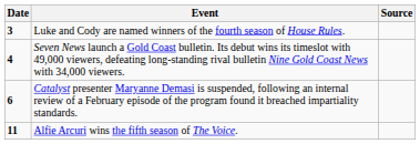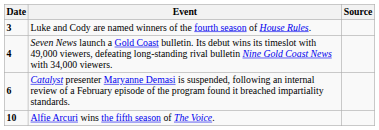 <table class="wikitable">
 <tr>
 <th>Date</th>
 <th>Event</th>
 <th>Source</th>
 </tr>
 <tr>
 <td><strong>3</strong></td>
 <td>Luke and Cody are named winners of the <a href='#'>fourth season</a> of <em><a href='#'>House Rules</a></em>.</td>
 <td></td>
 </tr>
 <tr>
 <td><strong>4</strong></td>
 <td><em>Seven News</em> launch a <a href='#'>Gold Coast</a> bulletin. Its debut wins its timeslot with 49,000 viewers, defeating long-standing rival bulletin <em><a href='#'>Nine Gold Coast News</a></em> with 34,000 viewers.</td>
 <td></td>
 </tr>
 <tr>
 <td><strong>6</strong></td>
 <td><em><a href='#'>Catalyst</a></em> presenter <a href='#'>Maryanne Demasi</a> is suspended, following an internal review of a February episode of the program found it breached impartiality standards.</td>
 <td></td>
 </tr>
 <tr>
-<td><strong>11</strong></td>
+<td><strong>10</strong></td>
 <td><a href='#'>Alfie Arcuri</a> wins <a href='#'>the fifth season</a> of <em><a href='#'>The Voice</a></em>.</td>
 <td></td>
 </tr>
 </table>
